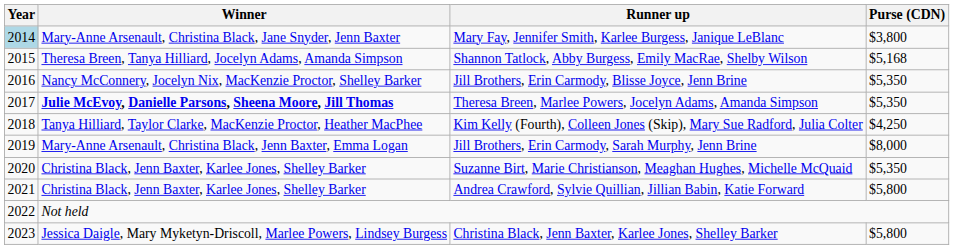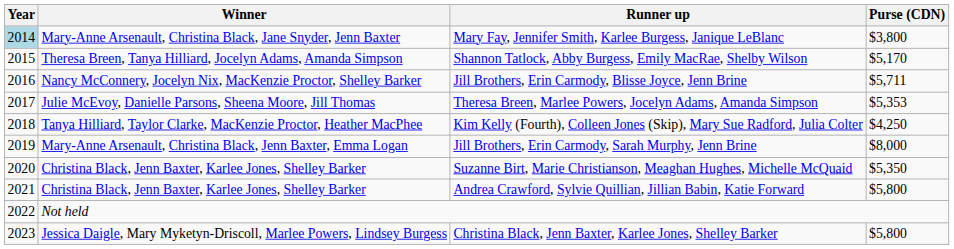 <table class="wikitable">
 <tr>
 <th scope="col">Year</th>
 <th scope="col">Winner</th>
 <th scope="col">Runner up</th>
 <th scope="col">Purse (CDN)</th>
 </tr>
 <tr>
 <td style="background: lightblue;">2014</td>
 <td> <a href='#'>Mary-Anne Arsenault</a>, <a href='#'>Christina Black</a>, <a href='#'>Jane Snyder</a>, <a href='#'>Jenn Baxter</a></td>
 <td> <a href='#'>Mary Fay</a>, <a href='#'>Jennifer Smith</a>, <a href='#'>Karlee Burgess</a>, <a href='#'>Janique LeBlanc</a></td>
 <td>$3,800</td>
 </tr>
 <tr>
 <td>2015</td>
 <td> <a href='#'>Theresa Breen</a>, <a href='#'>Tanya Hilliard</a>, <a href='#'>Jocelyn Adams</a>, <a href='#'>Amanda Simpson</a></td>
 <td> <a href='#'>Shannon Tatlock</a>, <a href='#'>Abby Burgess</a>, <a href='#'>Emily MacRae</a>, <a href='#'>Shelby Wilson</a></td>
-<td>$5,168</td>
+<td>$5,170</td>
 </tr>
 <tr>
 <td>2016</td>
 <td> <a href='#'>Nancy McConnery</a>, <a href='#'>Jocelyn Nix</a>, <a href='#'>MacKenzie Proctor</a>, <a href='#'>Shelley Barker</a></td>
 <td> <a href='#'>Jill Brothers</a>, <a href='#'>Erin Carmody</a>, <a href='#'>Blisse Joyce</a>, <a href='#'>Jenn Brine</a></td>
-<td>$5,350</td>
+<td>$5,711</td>
 </tr>
 <tr>
 <td>2017</td>
-<td><strong> <a href='#'>Julie McEvoy</a>, <a href='#'>Danielle Parsons</a>, <a href='#'>Sheena Moore</a>, <a href='#'>Jill Thomas</a></strong></td>
+<td> <a href='#'>Julie McEvoy</a>, <a href='#'>Danielle Parsons</a>, <a href='#'>Sheena Moore</a>, <a href='#'>Jill Thomas</a></td>
 <td> <a href='#'>Theresa Breen</a>, <a href='#'>Marlee Powers</a>, <a href='#'>Jocelyn Adams</a>, <a href='#'>Amanda Simpson</a></td>
-<td>$5,350</td>
+<td>$5,353</td>
 </tr>
 <tr>
 <td>2018</td>
 <td> <a href='#'>Tanya Hilliard</a>, <a href='#'>Taylor Clarke</a>, <a href='#'>MacKenzie Proctor</a>, <a href='#'>Heather MacPhee</a></td>
 <td> <a href='#'>Kim Kelly</a> (Fourth), <a href='#'>Colleen Jones</a> (Skip), <a href='#'>Mary Sue Radford</a>, <a href='#'>Julia Colter</a></td>
 <td>$4,250</td>
 </tr>
 <tr>
 <td>2019</td>
 <td> <a href='#'>Mary-Anne Arsenault</a>, <a href='#'>Christina Black</a>, <a href='#'>Jenn Baxter</a>, <a href='#'>Emma Logan</a></td>
 <td> <a href='#'>Jill Brothers</a>, <a href='#'>Erin Carmody</a>, <a href='#'>Sarah Murphy</a>, <a href='#'>Jenn Brine</a></td>
 <td>$8,000</td>
 </tr>
 <tr>
 <td>2020</td>
 <td> <a href='#'>Christina Black</a>, <a href='#'>Jenn Baxter</a>, <a href='#'>Karlee Jones</a>, <a href='#'>Shelley Barker</a></td>
 <td> <a href='#'>Suzanne Birt</a>, <a href='#'>Marie Christianson</a>, <a href='#'>Meaghan Hughes</a>, <a href='#'>Michelle McQuaid</a></td>
 <td>$5,350</td>
 </tr>
 <tr>
 <td>2021</td>
 <td> <a href='#'>Christina Black</a>, <a href='#'>Jenn Baxter</a>, <a href='#'>Karlee Jones</a>, <a href='#'>Shelley Barker</a></td>
 <td> <a href='#'>Andrea Crawford</a>, <a href='#'>Sylvie Quillian</a>, <a href='#'>Jillian Babin</a>, <a href='#'>Katie Forward</a></td>
 <td>$5,800</td>
 </tr>
 <tr>
 <td>2022</td>
 <td colspan="3"><em>Not held</em></td>
 </tr>
 <tr>
 <td>2023</td>
 <td> <a href='#'>Jessica Daigle</a>, Mary Myketyn-Driscoll, <a href='#'>Marlee Powers</a>, <a href='#'>Lindsey Burgess</a></td>
 <td> <a href='#'>Christina Black</a>, <a href='#'>Jenn Baxter</a>, <a href='#'>Karlee Jones</a>, <a href='#'>Shelley Barker</a></td>
 <td>$5,800</td>
 </tr>
 </table>
